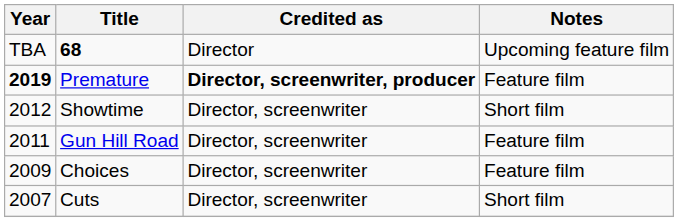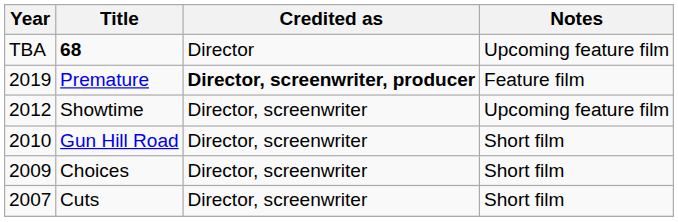 <table class="wikitable">
 <tr>
 <th>Year</th>
 <th>Title</th>
 <th>Credited as</th>
 <th>Notes</th>
 </tr>
 <tr>
 <td>TBA</td>
 <td><strong>68<em></td>
 <td>Director</td>
 <td>Upcoming feature film</td>
 </tr>
 <tr>
-<td><strong>2019</strong></td>
+<td>2019</td>
 <td></em><a href='#'>Premature</a><em></td>
 <td><strong>Director, screenwriter, producer</strong></td>
 <td>Feature film</td>
 </tr>
 <tr>
 <td>2012</td>
 <td></em>Showtime<em></td>
 <td>Director, screenwriter</td>
-<td>Short film</td>
+<td>Upcoming feature film</td>
 </tr>
 <tr>
-<td>2011</td>
+<td>2010</td>
 <td></em><a href='#'>Gun Hill Road</a><em></td>
 <td>Director, screenwriter</td>
-<td>Feature film</td>
+<td>Short film</td>
 </tr>
 <tr>
 <td>2009</td>
 <td></em>Choices<em></td>
 <td>Director, screenwriter</td>
-<td>Feature film</td>
+<td>Short film</td>
 </tr>
 <tr>
 <td>2007</td>
 <td></em>Cuts<em></td>
 <td>Director, screenwriter</td>
 <td>Short film</td>
 </tr>
 <tr>
 </tr>
 </table>
